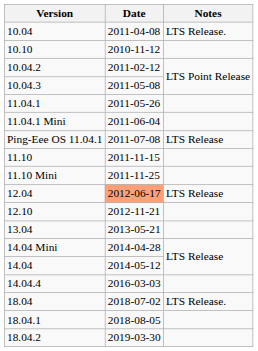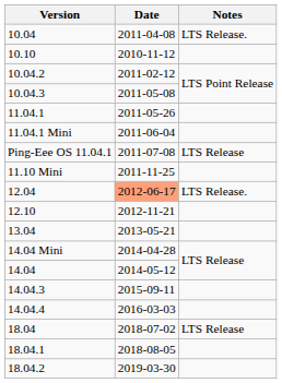 <table class="wikitable">
 <tr>
 <th>Version</th>
 <th>Date</th>
 <th>Notes</th>
 </tr>
 <tr>
 <td>10.04</td>
 <td>2011-04-08</td>
 <td>LTS Release.</td>
 </tr>
 <tr>
 <td>10.10</td>
 <td>2010-11-12</td>
 <td></td>
 </tr>
 <tr>
 <td>10.04.2</td>
 <td>2011-02-12</td>
 <td rowspan="2">LTS Point Release</td>
 </tr>
 <tr>
 <td>10.04.3</td>
 <td>2011-05-08</td>
 </tr>
 <tr>
 <td>11.04.1</td>
 <td>2011-05-26</td>
 <td></td>
 </tr>
 <tr>
 <td>11.04.1 Mini</td>
 <td>2011-06-04</td>
 <td></td>
 </tr>
 <tr>
 <td>Ping-Eee OS 11.04.1</td>
 <td>2011-07-08</td>
 <td>LTS Release</td>
 </tr>
 <tr>
-<td>11.10</td>
-<td>2011-11-15</td>
-<td></td>
-</tr>
-<tr>
 <td>11.10 Mini</td>
 <td>2011-11-25</td>
 <td></td>
 </tr>
 <tr>
 <td>12.04</td>
 <td style="background: lightsalmon;">2012-06-17</td>
-<td>LTS Release</td>
+<td>LTS Release.</td>
 </tr>
 <tr>
 <td>12.10</td>
 <td>2012-11-21</td>
 <td></td>
 </tr>
 <tr>
 <td>13.04</td>
 <td>2013-05-21</td>
 <td></td>
 </tr>
 <tr>
 <td>14.04 Mini</td>
 <td>2014-04-28</td>
 <td rowspan="2">LTS Release</td>
 </tr>
 <tr>
 <td>14.04</td>
 <td>2014-05-12</td>
 </tr>
 <tr>
+<td>14.04.3</td>
+<td>2015-09-11</td>
+<td></td>
+</tr>
+<tr>
 <td>14.04.4</td>
 <td>2016-03-03</td>
 <td></td>
 </tr>
 <tr>
 <td>18.04</td>
 <td>2018-07-02</td>
-<td>LTS Release.</td>
+<td>LTS Release</td>
 </tr>
 <tr>
 <td>18.04.1</td>
 <td>2018-08-05</td>
 <td></td>
 </tr>
 <tr>
 <td>18.04.2</td>
 <td>2019-03-30</td>
 <td></td>
 </tr>
 </table>
